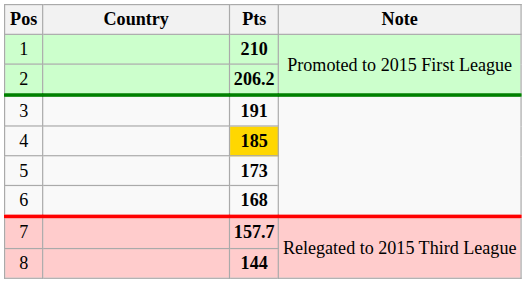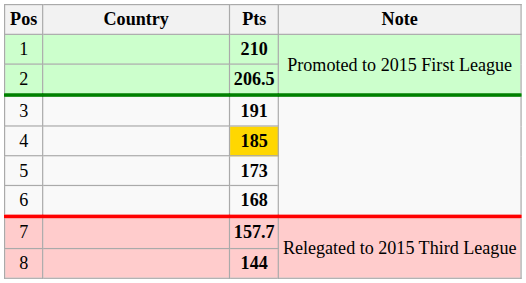 <table class="wikitable" style="text-align: center; font-size:95%">
 <tr>
 <th width="25">Pos</th>
 <th width="150">Country</th>
 <th width="25">Pts</th>
 <th>Note</th>
 </tr>
 <tr bgcolor=ccffcc>
 <td>1</td>
 <td align="left"><strong></strong></td>
 <td><strong>210</strong></td>
 <td rowspan=2>Promoted to 2015 First League</td>
 </tr>
 <tr style="border-bottom:3px solid green;" bgcolor=ccffcc>
 <td>2</td>
 <td align="left"><strong></strong></td>
-<td><strong>206.2</strong></td>
+<td><strong>206.5</strong></td>
 </tr>
 <tr>
 <td>3</td>
 <td align="left"><strong></strong></td>
 <td><strong>191</strong></td>
 <td rowspan=4></td>
 </tr>
 <tr>
 <td>4</td>
 <td align="left"><strong></strong></td>
 <td style="background: gold;"><strong>185</strong></td>
 </tr>
 <tr>
 <td>5</td>
 <td align="left"><strong></strong></td>
 <td><strong>173</strong></td>
 </tr>
 <tr style="border-bottom:3px solid red;">
 <td>6</td>
 <td align="left"><strong></strong></td>
 <td><strong>168</strong></td>
 </tr>
 <tr bgcolor=ffcccc>
 <td>7</td>
 <td align="left"><strong></strong></td>
 <td><strong>157.7</strong></td>
 <td rowspan=2>Relegated to 2015 Third League</td>
 </tr>
 <tr bgcolor=ffcccc>
 <td>8</td>
 <td align="left"><strong></strong></td>
 <td><strong>144</strong></td>
 </tr>
 </table>
